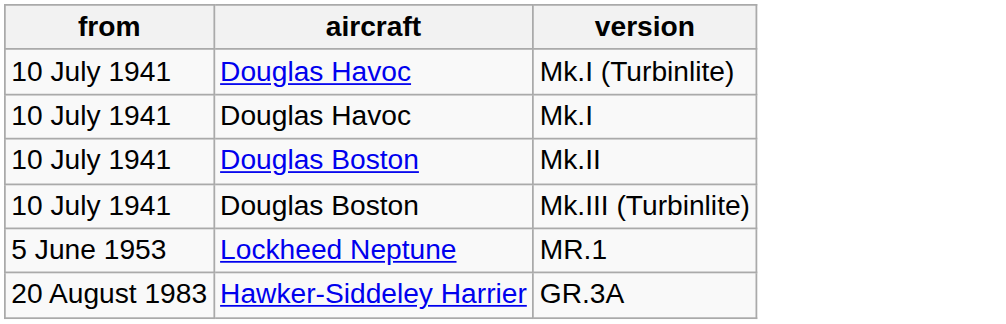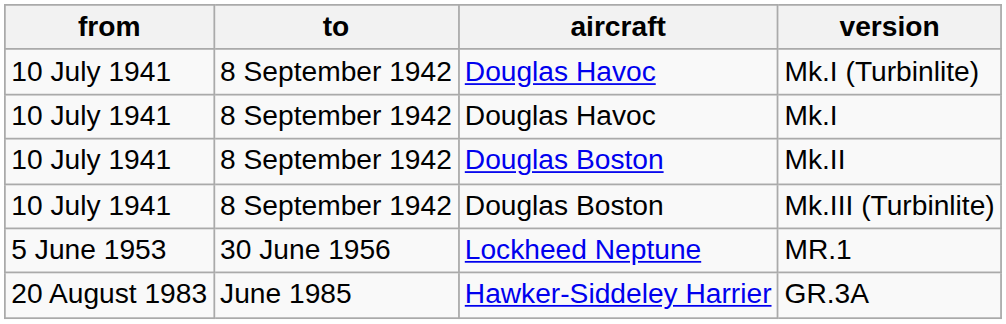 <table class=wikitable>
 <tr>
 <th>from</th>
+<th>to</th>
 <th>aircraft</th>
 <th>version</th>
 </tr>
 <tr>
 <td>10 July 1941</td>
+<td>8 September 1942</td>
 <td><a href='#'>Douglas Havoc</a></td>
 <td>Mk.I (Turbinlite)</td>
 </tr>
 <tr>
 <td>10 July 1941</td>
+<td>8 September 1942</td>
 <td>Douglas Havoc</td>
 <td>Mk.I</td>
 </tr>
 <tr>
 <td>10 July 1941</td>
+<td>8 September 1942</td>
 <td><a href='#'>Douglas Boston</a></td>
 <td>Mk.II</td>
 </tr>
 <tr>
 <td>10 July 1941</td>
+<td>8 September 1942</td>
 <td>Douglas Boston</td>
 <td>Mk.III (Turbinlite)</td>
 </tr>
 <tr>
 <td>5 June 1953</td>
+<td>30 June 1956</td>
 <td><a href='#'>Lockheed Neptune</a></td>
 <td>MR.1</td>
 </tr>
 <tr>
 <td>20 August 1983</td>
+<td>June 1985</td>
 <td><a href='#'>Hawker-Siddeley Harrier</a></td>
 <td>GR.3A</td>
 </tr>
 </table>
